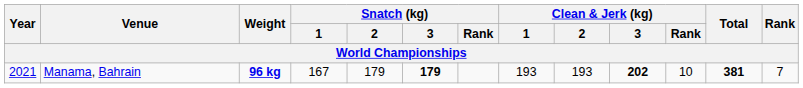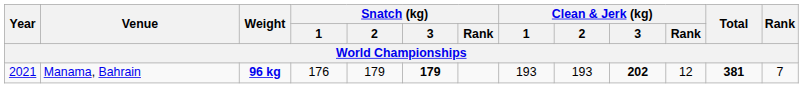 <table class = "wikitable" style="text-align:center;">
 <tr>
 <th rowspan=2 width=40>Year</th>
 <th rowspan=2 width=250>Venue</th>
 <th rowspan=2 width=60>Weight</th>
 <th colspan=4><a href='#'>Snatch</a> (kg)</th>
 <th colspan=4><a href='#'>Clean & Jerk</a> (kg)</th>
 <th rowspan=2 width=65>Total</th>
 <th rowspan=2 width=40>Rank</th>
 </tr>
 <tr>
 <th width=65>1</th>
 <th width=65>2</th>
 <th width=65>3</th>
 <th width=45>Rank</th>
 <th width=65>1</th>
 <th width=65>2</th>
 <th width=65>3</th>
 <th width=45>Rank</th>
 </tr>
 <tr>
 <th colspan=13><a href='#'>World Championships</a></th>
 </tr>
 <tr>
 <td><a href='#'>2021</a></td>
 <td align=left> <a href='#'>Manama</a>, <a href='#'>Bahrain</a></td>
 <td><strong><a href='#'>96 kg</a></strong></td>
-<td>167</td>
+<td>176</td>
 <td>179</td>
 <td><strong>179</strong></td>
 <td></td>
 <td>193</td>
 <td>193</td>
 <td><strong>202</strong></td>
-<td>10</td>
+<td>12</td>
 <td><strong>381</strong></td>
 <td>7</td>
 </tr>
 </table>
